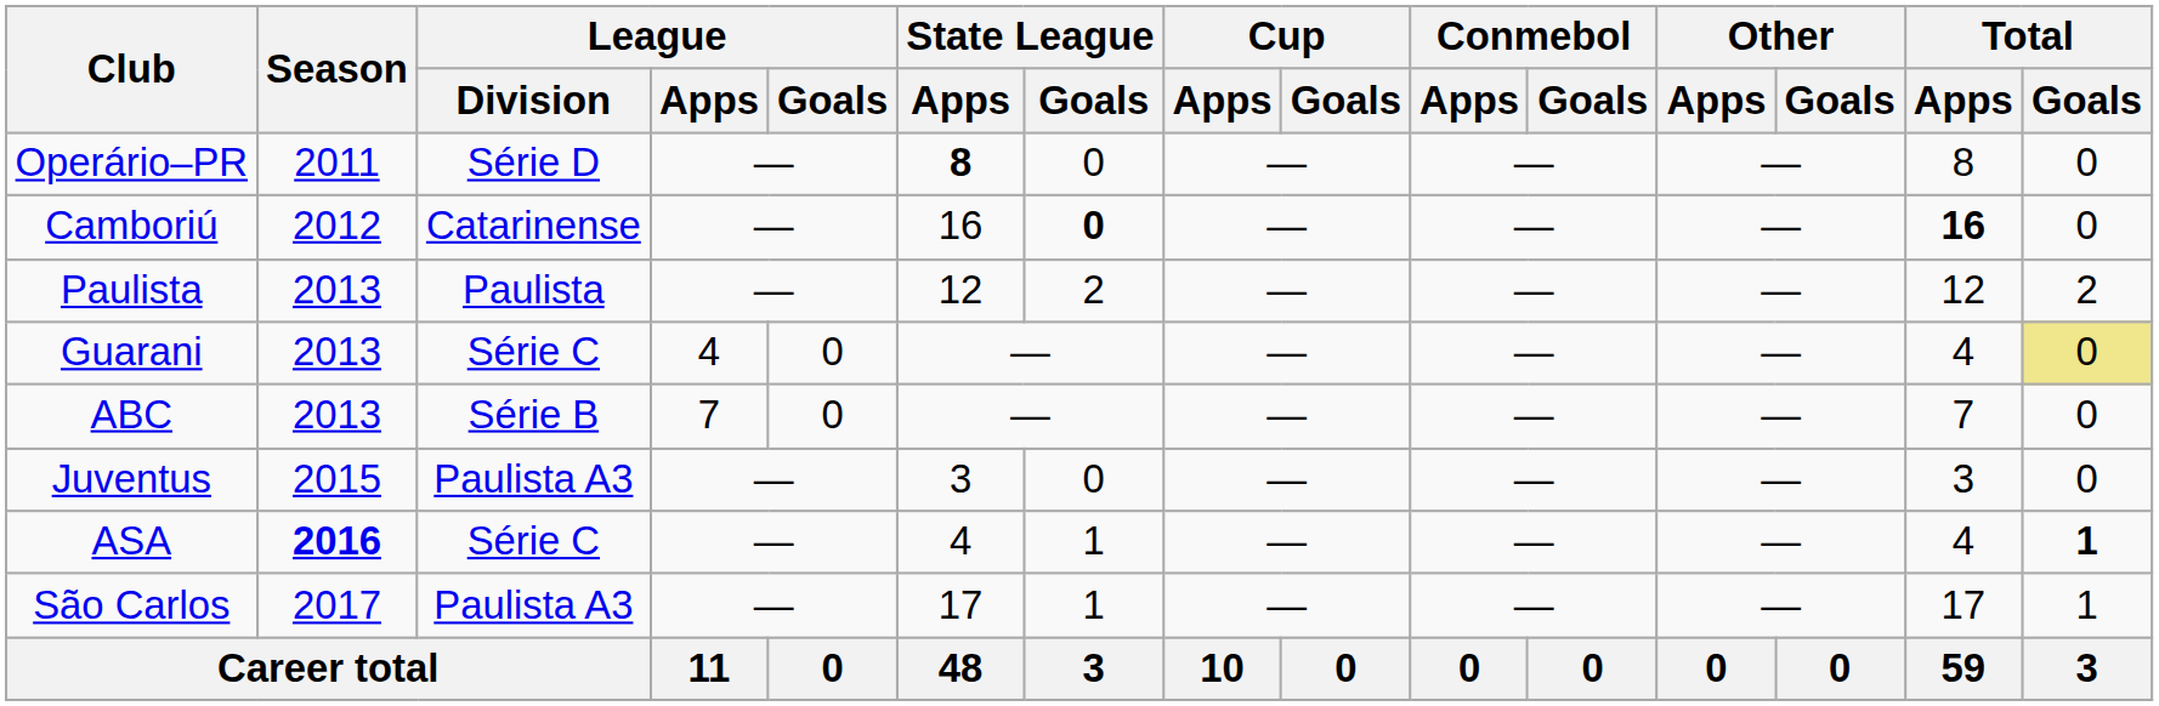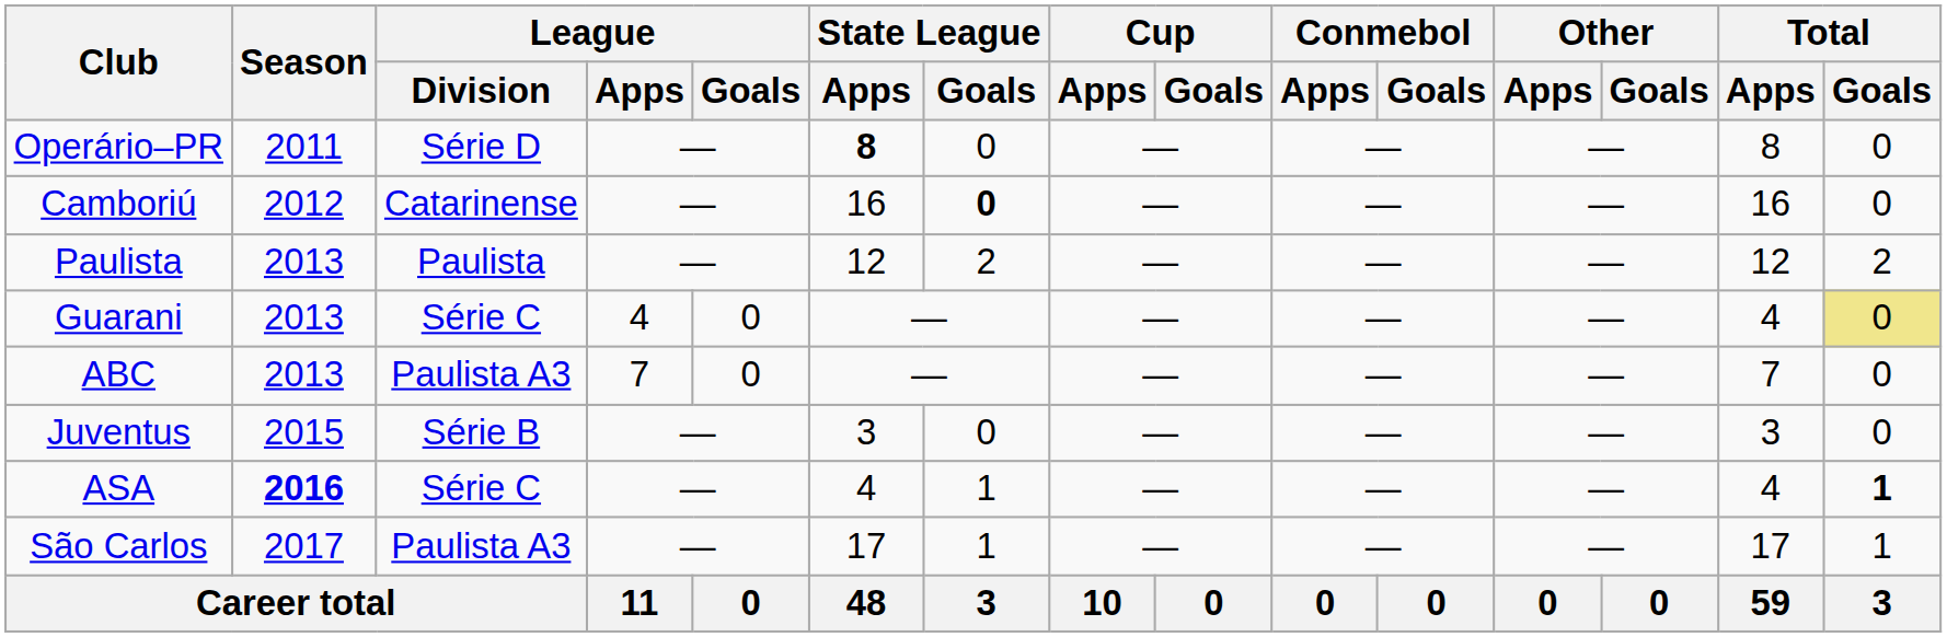 <table class="wikitable" style="text-align: center;">
 <tr>
 <th rowspan="2">Club</th>
 <th rowspan="2">Season</th>
 <th colspan="3">League</th>
 <th colspan="2">State League</th>
 <th colspan="2">Cup</th>
 <th colspan="2">Conmebol</th>
 <th colspan="2">Other</th>
 <th colspan="2">Total</th>
 </tr>
 <tr>
 <th>Division</th>
 <th>Apps</th>
 <th>Goals</th>
 <th>Apps</th>
 <th>Goals</th>
 <th>Apps</th>
 <th>Goals</th>
 <th>Apps</th>
 <th>Goals</th>
 <th>Apps</th>
 <th>Goals</th>
 <th>Apps</th>
 <th>Goals</th>
 </tr>
 <tr>
 <td valign="center"><a href='#'>Operário–PR</a></td>
 <td><a href='#'>2011</a></td>
 <td><a href='#'>Série D</a></td>
 <td colspan="2">—</td>
 <td><strong>8</strong></td>
 <td>0</td>
 <td colspan="2">—</td>
 <td colspan="2">—</td>
 <td colspan="2">—</td>
 <td>8</td>
 <td>0</td>
 </tr>
 <tr>
 <td valign="center"><a href='#'>Camboriú</a></td>
 <td><a href='#'>2012</a></td>
 <td><a href='#'>Catarinense</a></td>
 <td colspan="2">—</td>
 <td>16</td>
 <td><strong>0</strong></td>
 <td colspan="2">—</td>
 <td colspan="2">—</td>
 <td colspan="2">—</td>
-<td><strong>16</strong></td>
+<td>16</td>
 <td>0</td>
 </tr>
 <tr>
 <td valign="center"><a href='#'>Paulista</a></td>
 <td><a href='#'>2013</a></td>
 <td><a href='#'>Paulista</a></td>
 <td colspan="2">—</td>
 <td>12</td>
 <td>2</td>
 <td colspan="2">—</td>
 <td colspan="2">—</td>
 <td colspan="2">—</td>
 <td>12</td>
 <td>2</td>
 </tr>
 <tr>
 <td valign="center"><a href='#'>Guarani</a></td>
 <td><a href='#'>2013</a></td>
 <td><a href='#'>Série C</a></td>
 <td>4</td>
 <td>0</td>
 <td colspan="2">—</td>
 <td colspan="2">—</td>
 <td colspan="2">—</td>
 <td colspan="2">—</td>
 <td>4</td>
 <td style="background: khaki;">0</td>
 </tr>
 <tr>
 <td valign="center"><a href='#'>ABC</a></td>
 <td><a href='#'>2013</a></td>
-<td><a href='#'>Série B</a></td>
+<td><a href='#'>Paulista A3</a></td>
 <td>7</td>
 <td>0</td>
 <td colspan="2">—</td>
 <td colspan="2">—</td>
 <td colspan="2">—</td>
 <td colspan="2">—</td>
 <td>7</td>
 <td>0</td>
 </tr>
 <tr>
 <td valign="center"><a href='#'>Juventus</a></td>
 <td><a href='#'>2015</a></td>
-<td><a href='#'>Paulista A3</a></td>
+<td><a href='#'>Série B</a></td>
 <td colspan="2">—</td>
 <td>3</td>
 <td>0</td>
 <td colspan="2">—</td>
 <td colspan="2">—</td>
 <td colspan="2">—</td>
 <td>3</td>
 <td>0</td>
 </tr>
 <tr>
 <td valign="center"><a href='#'>ASA</a></td>
 <td><strong><a href='#'>2016</a></strong></td>
 <td><a href='#'>Série C</a></td>
 <td colspan="2">—</td>
 <td>4</td>
 <td>1</td>
 <td colspan="2">—</td>
 <td colspan="2">—</td>
 <td colspan="2">—</td>
 <td>4</td>
 <td><strong>1</strong></td>
 </tr>
 <tr>
 <td valign="center"><a href='#'>São Carlos</a></td>
 <td><a href='#'>2017</a></td>
 <td><a href='#'>Paulista A3</a></td>
 <td colspan="2">—</td>
 <td>17</td>
 <td>1</td>
 <td colspan="2">—</td>
 <td colspan="2">—</td>
 <td colspan="2">—</td>
 <td>17</td>
 <td>1</td>
 </tr>
 <tr>
 <th colspan="3"><strong>Career total</strong></th>
 <th>11</th>
 <th>0</th>
 <th>48</th>
 <th>3</th>
 <th>10</th>
 <th>0</th>
 <th>0</th>
 <th>0</th>
 <th>0</th>
 <th>0</th>
 <th>59</th>
 <th>3</th>
 </tr>
 </table>
